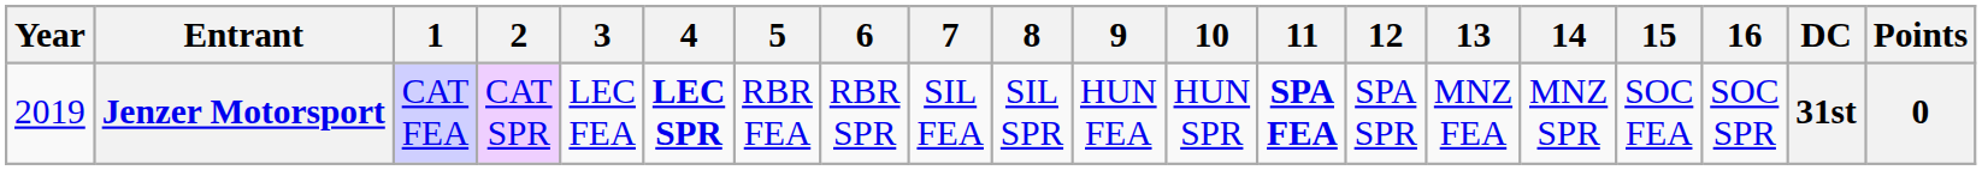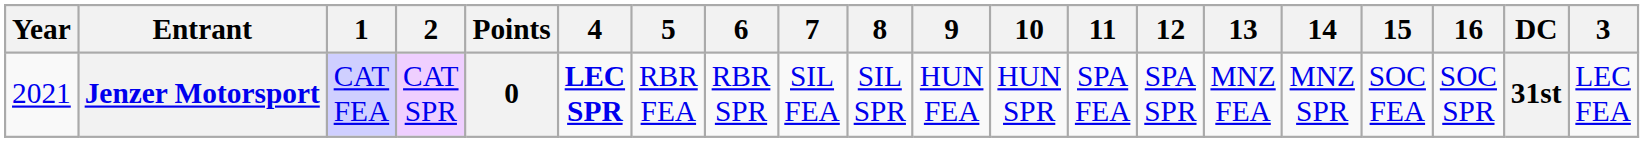 <table class="wikitable" style="text-align:center; font-size:85%">
 <tr>
 <th>Year</th>
 <th>Entrant</th>
 <th>1</th>
 <th>2</th>
-<th>3</th>
+<th>Points</th>
 <th>4</th>
 <th>5</th>
 <th>6</th>
 <th>7</th>
 <th>8</th>
 <th>9</th>
 <th>10</th>
 <th>11</th>
 <th>12</th>
 <th>13</th>
 <th>14</th>
 <th>15</th>
 <th>16</th>
 <th>DC</th>
-<th>Points</th>
+<th>3</th>
 </tr>
 <tr>
-<td><a href='#'>2019</a></td>
+<td><a href='#'>2021</a></td>
 <th nowrap><a href='#'>Jenzer Motorsport</a></th>
 <td style="background:#CFCFFF;"><a href='#'>CAT<br>FEA</a><br></td>
 <td style="background:#EFCFFF;"><a href='#'>CAT<br>SPR</a><br></td>
-<td><a href='#'>LEC<br>FEA</a></td>
+<th>0</th>
 <td><strong><a href='#'>LEC<br>SPR</a></strong></td>
 <td style="background:#;"><a href='#'>RBR<br>FEA</a><br></td>
 <td style="background:#;"><a href='#'>RBR<br>SPR</a><br></td>
 <td style="background:#;"><a href='#'>SIL<br>FEA</a><br></td>
 <td style="background:#;"><a href='#'>SIL<br>SPR</a><br></td>
 <td style="background:#;"><a href='#'>HUN<br>FEA</a><br></td>
 <td style="background:#;"><a href='#'>HUN<br>SPR</a><br></td>
-<td style="background:#;"><strong><a href='#'>SPA<br>FEA</a><br></strong></td>
+<td style="background:#;"><a href='#'>SPA<br>FEA</a><br></td>
 <td style="background:#;"><a href='#'>SPA<br>SPR</a><br></td>
 <td style="background:#;"><a href='#'>MNZ<br>FEA</a><br></td>
 <td style="background:#;"><a href='#'>MNZ<br>SPR</a><br></td>
 <td style="background:#;"><a href='#'>SOC<br>FEA</a><br></td>
 <td style="background:#;"><a href='#'>SOC<br>SPR</a><br></td>
 <th>31st</th>
-<th>0</th>
+<td><a href='#'>LEC<br>FEA</a></td>
 </tr>
 </table>
